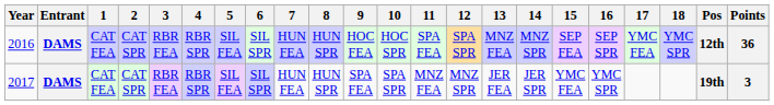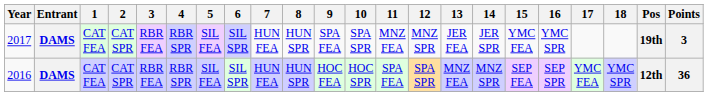 <table class="wikitable" style="text-align:center; font-size:85%">
 <tr>
 <th>Year</th>
 <th>Entrant</th>
 <th>1</th>
 <th>2</th>
 <th>3</th>
 <th>4</th>
 <th>5</th>
 <th>6</th>
 <th>7</th>
 <th>8</th>
 <th>9</th>
 <th>10</th>
 <th>11</th>
 <th>12</th>
 <th>13</th>
 <th>14</th>
 <th>15</th>
 <th>16</th>
 <th>17</th>
 <th>18</th>
 <th>Pos</th>
 <th>Points</th>
 </tr>
 <tr>
+<td><a href='#'>2017</a></td>
+<th nowrap><a href='#'>DAMS</a></th>
+<td style="background:#DFFFDF;"><a href='#'>CAT<br>FEA</a><br></td>
+<td style="background:#DFFFDF;"><a href='#'>CAT<br>SPR</a><br></td>
+<td style="background:#EFCFFF;"><a href='#'>RBR<br>FEA</a><br></td>
+<td style="background:#CFCFFF;"><a href='#'>RBR<br>SPR</a><br></td>
+<td style="background:#EFCFFF;"><a href='#'>SIL<br>FEA</a><br></td>
+<td style="background:#CFCFFF;"><a href='#'>SIL<br>SPR</a><br></td>
+<td><a href='#'>HUN<br>FEA</a></td>
+<td><a href='#'>HUN<br>SPR</a></td>
+<td><a href='#'>SPA<br>FEA</a></td>
+<td><a href='#'>SPA<br>SPR</a></td>
+<td><a href='#'>MNZ<br>FEA</a></td>
+<td><a href='#'>MNZ<br>SPR</a></td>
+<td><a href='#'>JER<br>FEA</a></td>
+<td><a href='#'>JER<br>SPR</a></td>
+<td><a href='#'>YMC<br>FEA</a></td>
+<td><a href='#'>YMC<br>SPR</a></td>
+<td></td>
+<td></td>
+<th>19th</th>
+<th>3</th>
+</tr>
+<tr>
 <td><a href='#'>2016</a></td>
 <th nowrap><a href='#'>DAMS</a></th>
 <td style="background:#CFCFFF;"><a href='#'>CAT<br>FEA</a><br></td>
 <td style="background:#CFCFFF;"><a href='#'>CAT<br>SPR</a><br></td>
 <td style="background:#CFCFFF;"><a href='#'>RBR<br>FEA</a><br></td>
 <td style="background:#CFCFFF;"><a href='#'>RBR<br>SPR</a><br></td>
 <td style="background:#CFCFFF;"><a href='#'>SIL<br>FEA</a><br></td>
 <td style="background:#DFFFDF;"><a href='#'>SIL<br>SPR</a><br></td>
 <td style="background:#CFCFFF;"><a href='#'>HUN<br>FEA</a><br></td>
 <td style="background:#CFCFFF;"><a href='#'>HUN<br>SPR</a><br></td>
 <td style="background:#DFFFDF;"><a href='#'>HOC<br>FEA</a><br></td>
 <td style="background:#DFFFDF;"><a href='#'>HOC<br>SPR</a><br></td>
 <td style="background:#DFFFDF;"><a href='#'>SPA<br>FEA</a><br></td>
 <td style="background:#FFDF9F;"><a href='#'>SPA<br>SPR</a><br></td>
 <td style="background:#CFCFFF;"><a href='#'>MNZ<br>FEA</a><br></td>
 <td style="background:#CFCFFF;"><a href='#'>MNZ<br>SPR</a><br></td>
 <td style="background:#EFCFFF;"><a href='#'>SEP<br>FEA</a><br></td>
 <td style="background:#EFCFFF;"><a href='#'>SEP<br>SPR</a><br></td>
 <td style="background:#DFFFDF;"><a href='#'>YMC<br>FEA</a><br></td>
 <td style="background:#CFCFFF;"><a href='#'>YMC<br>SPR</a><br></td>
 <th>12th</th>
 <th>36</th>
 </tr>
-<tr>
-<td><a href='#'>2017</a></td>
-<th nowrap><a href='#'>DAMS</a></th>
-<td style="background:#DFFFDF;"><a href='#'>CAT<br>FEA</a><br></td>
-<td style="background:#DFFFDF;"><a href='#'>CAT<br>SPR</a><br></td>
-<td style="background:#EFCFFF;"><a href='#'>RBR<br>FEA</a><br></td>
-<td style="background:#CFCFFF;"><a href='#'>RBR<br>SPR</a><br></td>
-<td style="background:#EFCFFF;"><a href='#'>SIL<br>FEA</a><br></td>
-<td style="background:#CFCFFF;"><a href='#'>SIL<br>SPR</a><br></td>
-<td><a href='#'>HUN<br>FEA</a></td>
-<td><a href='#'>HUN<br>SPR</a></td>
-<td><a href='#'>SPA<br>FEA</a></td>
-<td><a href='#'>SPA<br>SPR</a></td>
-<td><a href='#'>MNZ<br>FEA</a></td>
-<td><a href='#'>MNZ<br>SPR</a></td>
-<td><a href='#'>JER<br>FEA</a></td>
-<td><a href='#'>JER<br>SPR</a></td>
-<td><a href='#'>YMC<br>FEA</a></td>
-<td><a href='#'>YMC<br>SPR</a></td>
-<td></td>
-<td></td>
-<th>19th</th>
-<th>3</th>
-</tr>
 </table>
